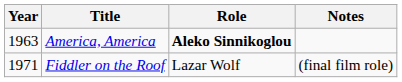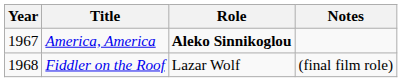 <table class="wikitable">
 <tr>
 <th>Year</th>
 <th>Title</th>
 <th>Role</th>
 <th>Notes</th>
 </tr>
 <tr>
-<td>1963</td>
+<td>1967</td>
 <td><em><a href='#'>America, America</a></em></td>
 <td><strong>Aleko Sinnikoglou</strong></td>
 <td></td>
 </tr>
 <tr>
-<td>1971</td>
+<td>1968</td>
 <td><em><a href='#'>Fiddler on the Roof</a></em></td>
 <td>Lazar Wolf</td>
 <td>(final film role)</td>
 </tr>
 </table>
